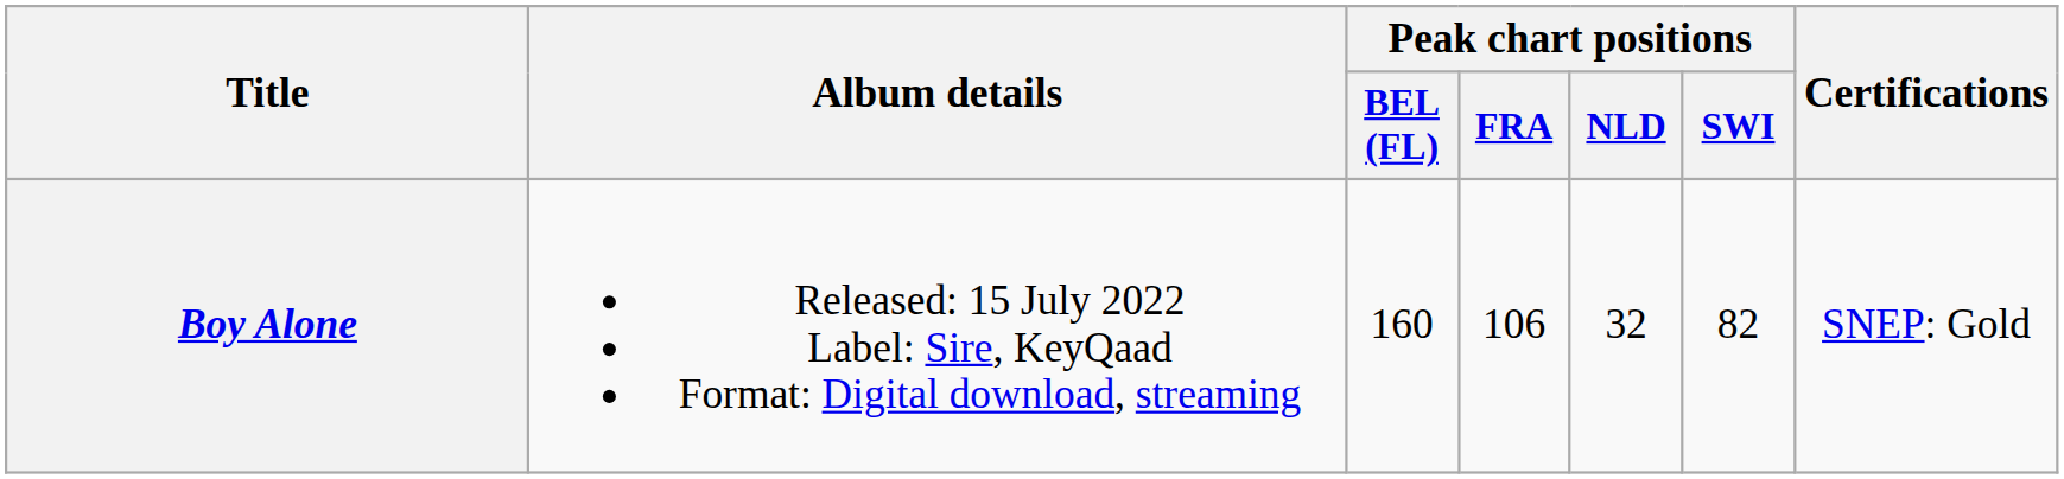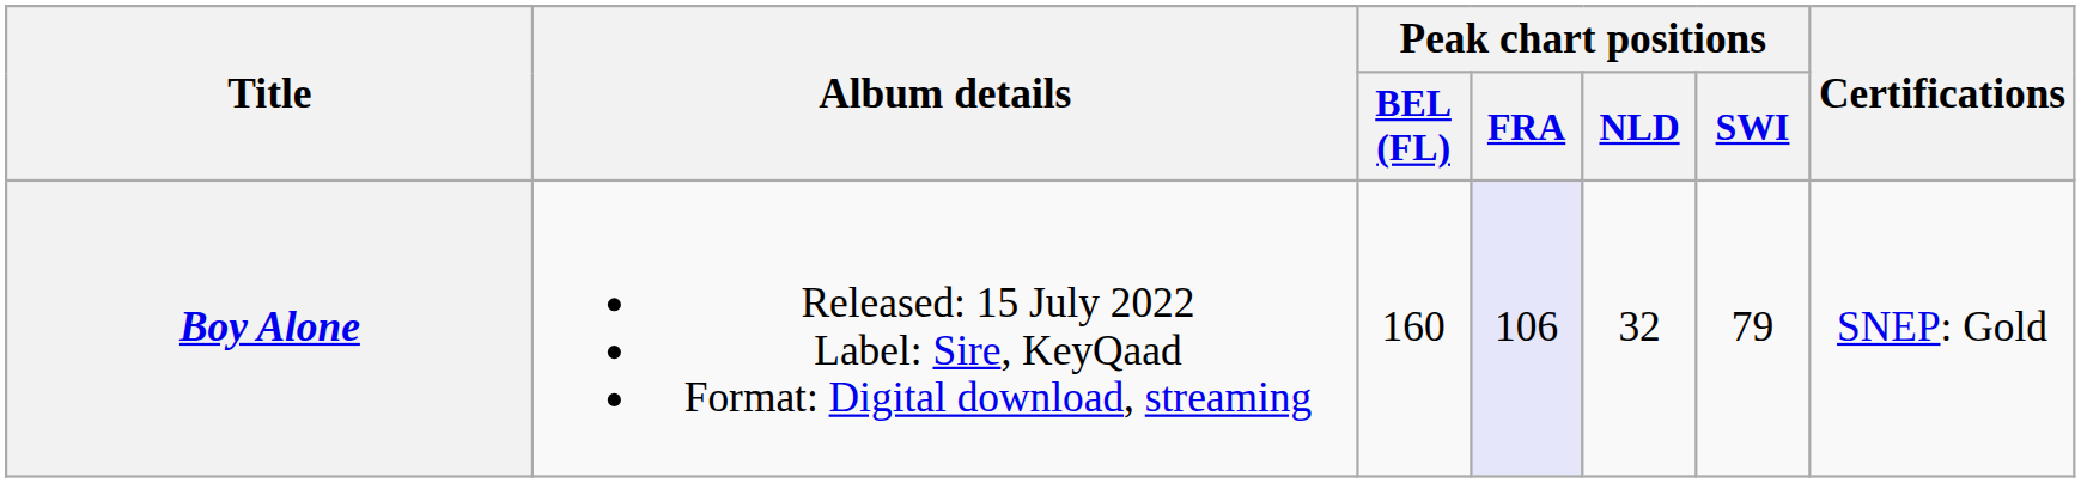 <table class="wikitable plainrowheaders" style="text-align: center;">
 <tr>
 <th scope="col" rowspan="2" style="width:12em;">Title</th>
 <th scope="col" rowspan="2" style="width:19em;">Album details</th>
 <th colspan="4">Peak chart positions</th>
 <th rowspan="2">Certifications</th>
 </tr>
 <tr>
 <th ! scope="col" style="width:2.5em;font-size:90%;"><a href='#'>BEL<br>(FL)</a><br></th>
 <th scope="col" style="width:2.5em;font-size:90%;"><a href='#'>FRA</a><br></th>
 <th scope="col" style="width:2.5em;font-size:90%;"><a href='#'>NLD</a><br></th>
 <th scope="col" style="width:2.5em;font-size:90%;"><a href='#'>SWI</a><br></th>
 </tr>
 <tr>
 <th scope="row"><em><a href='#'>Boy Alone</a></em></th>
 <td><br><ul><li>Released: 15 July 2022</li><li>Label: <a href='#'>Sire</a>, KeyQaad</li><li>Format: <a href='#'>Digital download</a>, <a href='#'>streaming</a></li></ul></td>
 <td>160</td>
-<td>106<br></td>
+<td style="background: lavender;">106<br></td>
 <td>32</td>
-<td>82</td>
+<td>79</td>
 <td><a href='#'>SNEP</a>: Gold</td>
 </tr>
 </table>
